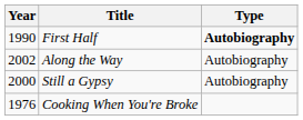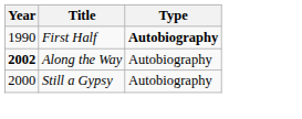 <table class="wikitable">
 <tr>
 <th>Year</th>
 <th>Title</th>
 <th>Type</th>
 </tr>
 <tr>
 <td>1990</td>
 <td><em>First Half</em></td>
 <td><strong>Autobiography</strong></td>
 </tr>
 <tr>
-<td>2002</td>
+<td><strong>2002</strong></td>
 <td><em>Along the Way</em></td>
 <td>Autobiography</td>
 </tr>
 <tr>
 <td>2000</td>
 <td><em>Still a Gypsy</em></td>
 <td>Autobiography</td>
 </tr>
-<tr>
-<td>1976</td>
-<td><em>Cooking When You're Broke</em></td>
-<td></td>
-</tr>
 </table>
